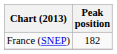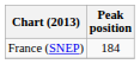 <table class="wikitable plainrowheaders sortable">
 <tr>
 <th scope="col">Chart (2013)</th>
 <th scope="col">Peak<br>position</th>
 </tr>
 <tr>
 <td>France (<a href='#'>SNEP</a>)</td>
-<td align="center">182</td>
+<td align="center">184</td>
 </tr>
 <tr>
 </tr>
 </table>
